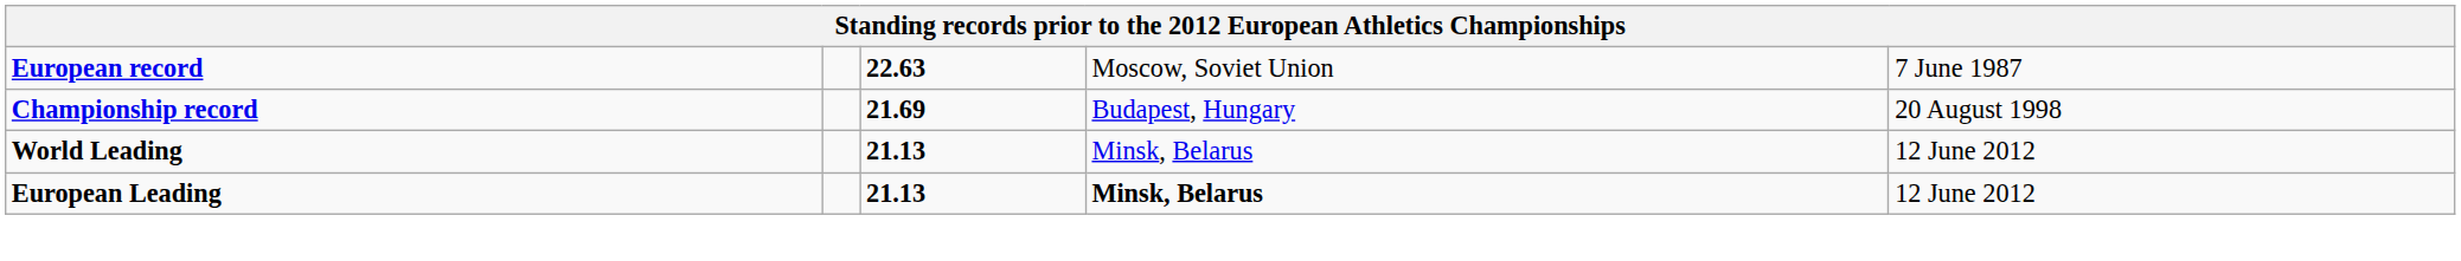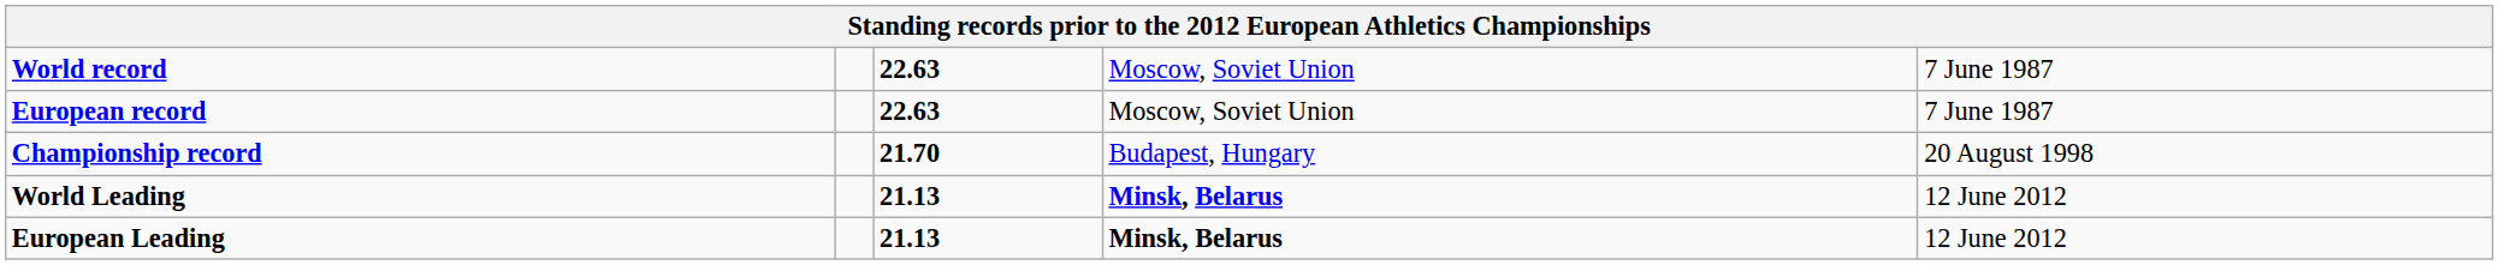 <table class="wikitable" width=75%>
 <tr>
 <th colspan="5">Standing records prior to the 2012 European Athletics Championships</th>
+</tr>
+<tr>
+<td><strong><a href='#'>World record</a></strong></td>
+<td></td>
+<td><strong>22.63</strong></td>
+<td><a href='#'>Moscow</a>, <a href='#'>Soviet Union</a></td>
+<td>7 June 1987</td>
 </tr>
 <tr>
 <td><strong><a href='#'>European record</a></strong></td>
 <td></td>
 <td><strong>22.63</strong></td>
 <td>Moscow, Soviet Union</td>
 <td>7 June 1987</td>
 </tr>
 <tr>
 <td><strong><a href='#'>Championship record</a></strong></td>
 <td></td>
-<td><strong>21.69</strong></td>
+<td><strong>21.70</strong></td>
 <td><a href='#'>Budapest</a>, <a href='#'>Hungary</a></td>
 <td>20 August 1998</td>
 </tr>
 <tr>
 <td><strong>World Leading</strong></td>
 <td></td>
 <td><strong>21.13</strong></td>
-<td><a href='#'>Minsk</a>, <a href='#'>Belarus</a></td>
+<td><strong><a href='#'>Minsk</a>, <a href='#'>Belarus</a></strong></td>
 <td>12 June 2012</td>
 </tr>
 <tr>
 <td><strong>European Leading</strong></td>
 <td></td>
 <td><strong>21.13</strong></td>
 <td><strong>Minsk, Belarus</strong></td>
 <td>12 June 2012</td>
 </tr>
 </table>
